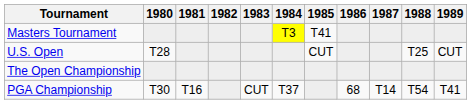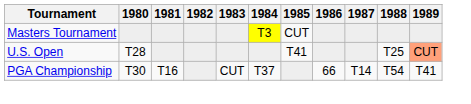 <table class="wikitable" style="font-size:95%;text-align:center;">
 <tr>
 <th>Tournament</th>
 <th>1980</th>
 <th>1981</th>
 <th>1982</th>
 <th>1983</th>
 <th>1984</th>
 <th>1985</th>
 <th>1986</th>
 <th>1987</th>
 <th>1988</th>
 <th>1989</th>
 </tr>
 <tr>
 <td align=left><a href='#'>Masters Tournament</a></td>
 <td style="background:#eeeeee;"></td>
 <td style="background:#eeeeee;"></td>
 <td style="background:#eeeeee;"></td>
 <td style="background:#eeeeee;"></td>
 <td style="background:yellow;">T3</td>
-<td>T41</td>
+<td>CUT</td>
 <td style="background:#eeeeee;"></td>
 <td style="background:#eeeeee;"></td>
 <td style="background:#eeeeee;"></td>
 <td style="background:#eeeeee;"></td>
 </tr>
 <tr>
 <td align=left><a href='#'>U.S. Open</a></td>
 <td>T28</td>
 <td style="background:#eeeeee;"></td>
 <td style="background:#eeeeee;"></td>
 <td style="background:#eeeeee;"></td>
 <td style="background:#eeeeee;"></td>
-<td>CUT</td>
+<td>T41</td>
 <td style="background:#eeeeee;"></td>
 <td style="background:#eeeeee;"></td>
 <td>T25</td>
-<td>CUT</td>
-</tr>
-<tr>
-<td align=left><a href='#'>The Open Championship</a></td>
-<td style="background:#eeeeee;"></td>
-<td style="background:#eeeeee;"></td>
-<td style="background:#eeeeee;"></td>
-<td style="background:#eeeeee;"></td>
-<td style="background:#eeeeee;"></td>
-<td style="background:#eeeeee;"></td>
-<td style="background:#eeeeee;"></td>
-<td style="background:#eeeeee;"></td>
-<td style="background:#eeeeee;"></td>
-<td style="background:#eeeeee;"></td>
+<td style="background: lightsalmon;">CUT</td>
 </tr>
 <tr>
 <td align=left><a href='#'>PGA Championship</a></td>
 <td>T30</td>
 <td>T16</td>
 <td style="background:#eeeeee;"></td>
 <td>CUT</td>
 <td>T37</td>
 <td style="background:#eeeeee;"></td>
-<td>68</td>
+<td>66</td>
 <td>T14</td>
 <td>T54</td>
 <td>T41</td>
 </tr>
 </table>
